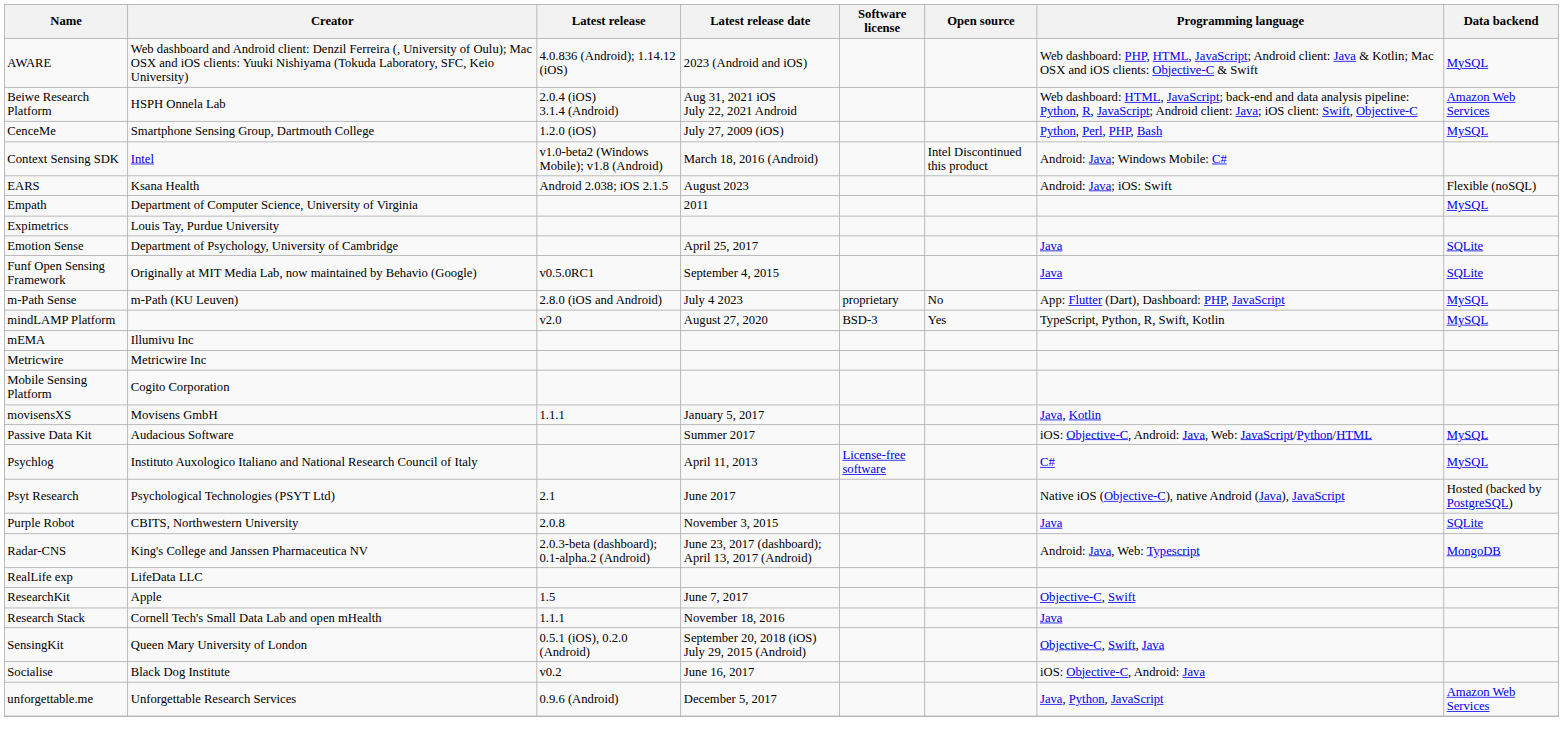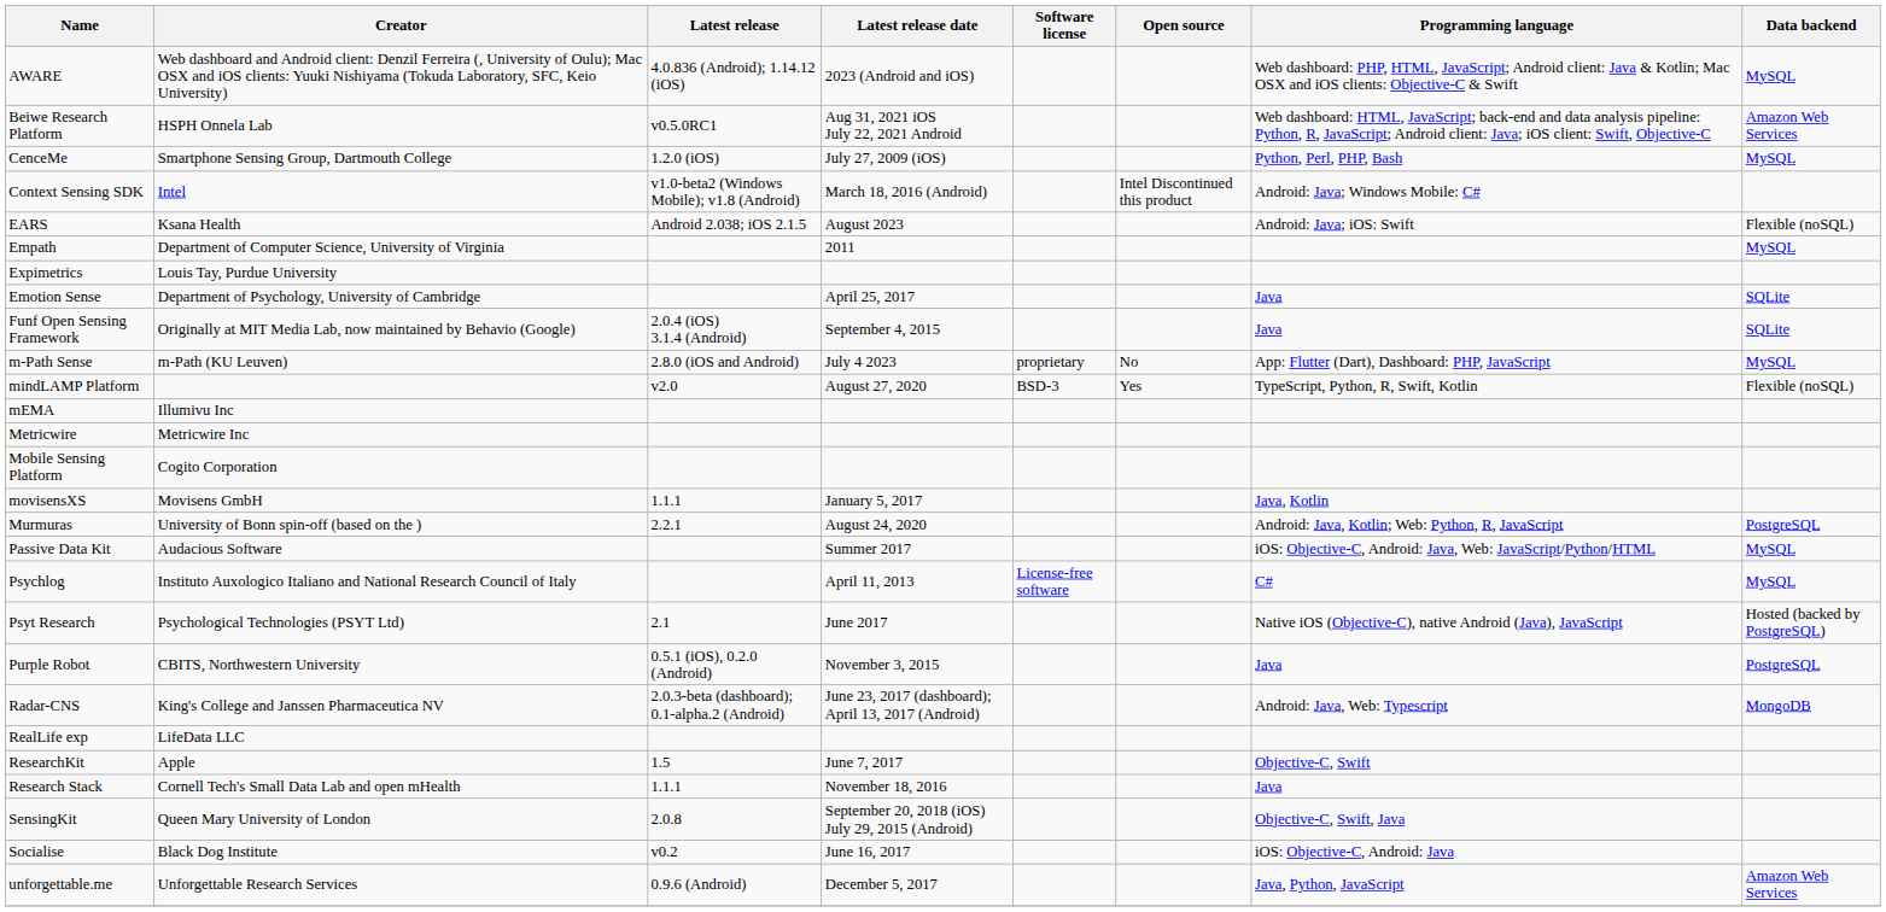 <table class="wikitable sortable">
 <tr>
 <th>Name</th>
 <th>Creator</th>
 <th>Latest release</th>
 <th>Latest release date</th>
 <th>Software license</th>
 <th>Open source</th>
 <th>Programming language</th>
 <th>Data backend</th>
 </tr>
 <tr>
 <td>AWARE</td>
 <td>Web dashboard and Android client: Denzil Ferreira (, University of Oulu); Mac OSX and iOS clients: Yuuki Nishiyama (Tokuda Laboratory, SFC, Keio University)</td>
 <td>4.0.836 (Android); 1.14.12 (iOS)</td>
 <td>2023 (Android and iOS)</td>
 <td></td>
 <td></td>
 <td>Web dashboard: <a href='#'>PHP</a>, <a href='#'>HTML</a>, <a href='#'>JavaScript</a>; Android client: <a href='#'>Java</a> & Kotlin; Mac OSX and iOS clients: <a href='#'>Objective-C</a> & Swift</td>
 <td><a href='#'>MySQL</a></td>
 </tr>
 <tr>
 <td>Beiwe Research Platform</td>
 <td>HSPH Onnela Lab</td>
-<td>2.0.4 (iOS)<br>3.1.4 (Android)</td>
+<td>v0.5.0RC1</td>
 <td>Aug 31, 2021 iOS<br>July 22, 2021 Android</td>
 <td></td>
 <td></td>
 <td>Web dashboard: <a href='#'>HTML</a>, <a href='#'>JavaScript</a>; back-end and data analysis pipeline: <a href='#'>Python</a>, <a href='#'>R</a>, <a href='#'>JavaScript</a>; Android client: <a href='#'>Java</a>; iOS client: <a href='#'>Swift</a>, <a href='#'>Objective-C</a></td>
 <td><a href='#'>Amazon Web Services</a></td>
 </tr>
 <tr>
 <td>CenceMe</td>
 <td>Smartphone Sensing Group, Dartmouth College</td>
 <td>1.2.0 (iOS)</td>
 <td>July 27, 2009 (iOS)</td>
 <td></td>
 <td></td>
 <td><a href='#'>Python</a>, <a href='#'>Perl</a>, <a href='#'>PHP</a>, <a href='#'>Bash</a></td>
 <td><a href='#'>MySQL</a></td>
 </tr>
 <tr>
 <td>Context Sensing SDK</td>
 <td><a href='#'>Intel</a></td>
 <td>v1.0-beta2 (Windows Mobile); v1.8 (Android)</td>
 <td>March 18, 2016 (Android)</td>
 <td></td>
 <td>Intel Discontinued this product</td>
 <td>Android: <a href='#'>Java</a>; Windows Mobile: <a href='#'>C#</a></td>
 <td></td>
 </tr>
 <tr>
 <td>EARS</td>
 <td>Ksana Health</td>
 <td>Android 2.038; iOS 2.1.5</td>
 <td>August 2023</td>
 <td></td>
 <td></td>
 <td>Android: <a href='#'>Java</a>; iOS: Swift</td>
 <td>Flexible (noSQL)</td>
 </tr>
 <tr>
 <td>Empath</td>
 <td>Department of Computer Science, University of Virginia</td>
 <td></td>
 <td>2011</td>
 <td></td>
 <td></td>
 <td></td>
 <td><a href='#'>MySQL</a></td>
 </tr>
 <tr>
 <td>Expimetrics</td>
 <td>Louis Tay, Purdue University</td>
 <td></td>
 <td></td>
 <td></td>
 <td></td>
 <td></td>
 <td></td>
 </tr>
 <tr>
 <td>Emotion Sense</td>
 <td>Department of Psychology, University of Cambridge</td>
 <td></td>
 <td>April 25, 2017</td>
 <td></td>
 <td></td>
 <td><a href='#'>Java</a></td>
 <td><a href='#'>SQLite</a></td>
 </tr>
 <tr>
 <td>Funf Open Sensing Framework</td>
 <td>Originally at MIT Media Lab, now maintained by Behavio (Google)</td>
-<td>v0.5.0RC1</td>
+<td>2.0.4 (iOS)<br>3.1.4 (Android)</td>
 <td>September 4, 2015</td>
 <td></td>
 <td></td>
 <td><a href='#'>Java</a></td>
 <td><a href='#'>SQLite</a></td>
 </tr>
 <tr>
 <td>m-Path Sense</td>
 <td>m-Path (KU Leuven)</td>
 <td>2.8.0 (iOS and Android)</td>
 <td>July 4 2023</td>
 <td>proprietary</td>
 <td>No</td>
 <td>App: <a href='#'>Flutter</a> (Dart), Dashboard: <a href='#'>PHP</a>, <a href='#'>JavaScript</a></td>
 <td><a href='#'>MySQL</a></td>
 </tr>
 <tr>
 <td>mindLAMP Platform</td>
 <td></td>
 <td>v2.0</td>
 <td>August 27, 2020</td>
 <td>BSD-3</td>
 <td>Yes</td>
 <td>TypeScript, Python, R, Swift, Kotlin</td>
-<td><a href='#'>MySQL</a></td>
+<td>Flexible (noSQL)</td>
 </tr>
 <tr>
 <td>mEMA</td>
 <td>Illumivu Inc</td>
 <td></td>
 <td></td>
 <td></td>
 <td></td>
 <td></td>
 <td></td>
 </tr>
 <tr>
 <td>Metricwire</td>
 <td>Metricwire Inc</td>
 <td></td>
 <td></td>
 <td></td>
 <td></td>
 <td></td>
 <td></td>
 </tr>
 <tr>
 <td>Mobile Sensing Platform</td>
 <td>Cogito Corporation</td>
 <td></td>
 <td></td>
 <td></td>
 <td></td>
 <td></td>
 <td></td>
 </tr>
 <tr>
 <td>movisensXS</td>
 <td>Movisens GmbH</td>
 <td>1.1.1</td>
 <td>January 5, 2017</td>
 <td></td>
 <td></td>
 <td><a href='#'>Java</a>, <a href='#'>Kotlin</a></td>
 <td></td>
 </tr>
 <tr>
+<td>Murmuras</td>
+<td>University of Bonn spin-off  (based on the )</td>
+<td>2.2.1</td>
+<td>August 24, 2020</td>
+<td></td>
+<td></td>
+<td>Android: <a href='#'>Java</a>, <a href='#'>Kotlin</a>; Web: <a href='#'>Python</a>, <a href='#'>R</a>, <a href='#'>JavaScript</a></td>
+<td><a href='#'>PostgreSQL</a></td>
+</tr>
+<tr>
 <td>Passive Data Kit</td>
 <td>Audacious Software</td>
 <td></td>
 <td>Summer 2017</td>
 <td></td>
 <td></td>
 <td>iOS: <a href='#'>Objective-C</a>, Android: <a href='#'>Java</a>, Web: <a href='#'>JavaScript</a>/<a href='#'>Python</a>/<a href='#'>HTML</a></td>
 <td><a href='#'>MySQL</a></td>
 </tr>
 <tr>
 <td>Psychlog</td>
 <td>Instituto Auxologico Italiano and National Research Council of Italy</td>
 <td></td>
 <td>April 11, 2013</td>
 <td><a href='#'>License-free software</a></td>
 <td></td>
 <td><a href='#'>C#</a></td>
 <td><a href='#'>MySQL</a></td>
 </tr>
 <tr>
 <td>Psyt Research</td>
 <td>Psychological Technologies (PSYT Ltd)</td>
 <td>2.1</td>
 <td>June 2017</td>
 <td></td>
 <td></td>
 <td>Native iOS (<a href='#'>Objective-C</a>), native Android (<a href='#'>Java</a>), <a href='#'>JavaScript</a></td>
 <td>Hosted (backed by <a href='#'>PostgreSQL</a>)</td>
 </tr>
 <tr>
 <td>Purple Robot</td>
 <td>CBITS, Northwestern University</td>
-<td>2.0.8</td>
+<td>0.5.1 (iOS), 0.2.0 (Android)</td>
 <td>November 3, 2015</td>
 <td></td>
 <td></td>
 <td><a href='#'>Java</a></td>
-<td><a href='#'>SQLite</a></td>
+<td><a href='#'>PostgreSQL</a></td>
 </tr>
 <tr>
 <td>Radar-CNS</td>
 <td>King's College and Janssen Pharmaceutica NV</td>
 <td>2.0.3-beta (dashboard); 0.1-alpha.2 (Android)</td>
 <td>June 23, 2017 (dashboard); April 13, 2017 (Android)</td>
 <td></td>
 <td></td>
 <td>Android: <a href='#'>Java</a>, Web: <a href='#'>Typescript</a></td>
 <td><a href='#'>MongoDB</a></td>
 </tr>
 <tr>
 <td>RealLife exp</td>
 <td>LifeData LLC</td>
 <td></td>
 <td></td>
 <td></td>
 <td></td>
 <td></td>
 <td></td>
 </tr>
 <tr>
 <td>ResearchKit</td>
 <td>Apple</td>
 <td>1.5</td>
 <td>June 7, 2017</td>
 <td></td>
 <td></td>
 <td><a href='#'>Objective-C</a>, <a href='#'>Swift</a></td>
 <td></td>
 </tr>
 <tr>
 <td>Research Stack</td>
 <td>Cornell Tech's Small Data Lab and open mHealth</td>
 <td>1.1.1</td>
 <td>November 18, 2016</td>
 <td></td>
 <td></td>
 <td><a href='#'>Java</a></td>
 <td></td>
 </tr>
 <tr>
 <td>SensingKit</td>
 <td>Queen Mary University of London</td>
-<td>0.5.1 (iOS), 0.2.0 (Android)</td>
+<td>2.0.8</td>
 <td>September 20, 2018 (iOS) July 29, 2015 (Android)</td>
 <td></td>
 <td></td>
 <td><a href='#'>Objective-C</a>, <a href='#'>Swift</a>, <a href='#'>Java</a></td>
 <td></td>
 </tr>
 <tr>
 <td>Socialise</td>
 <td>Black Dog Institute</td>
 <td>v0.2</td>
 <td>June 16, 2017</td>
 <td></td>
 <td></td>
 <td>iOS: <a href='#'>Objective-C</a>, Android: <a href='#'>Java</a></td>
 <td></td>
 </tr>
 <tr>
 <td>unforgettable.me</td>
 <td>Unforgettable Research Services</td>
 <td>0.9.6 (Android)</td>
 <td>December 5, 2017</td>
 <td></td>
 <td></td>
 <td><a href='#'>Java</a>, <a href='#'>Python</a>, <a href='#'>JavaScript</a></td>
 <td><a href='#'>Amazon Web Services</a></td>
 </tr>
 <tr>
 </tr>
 </table>
